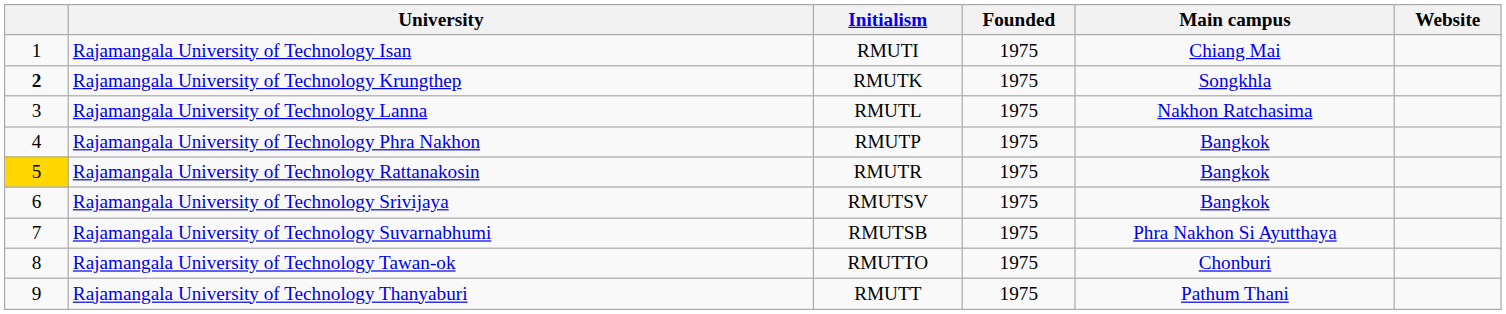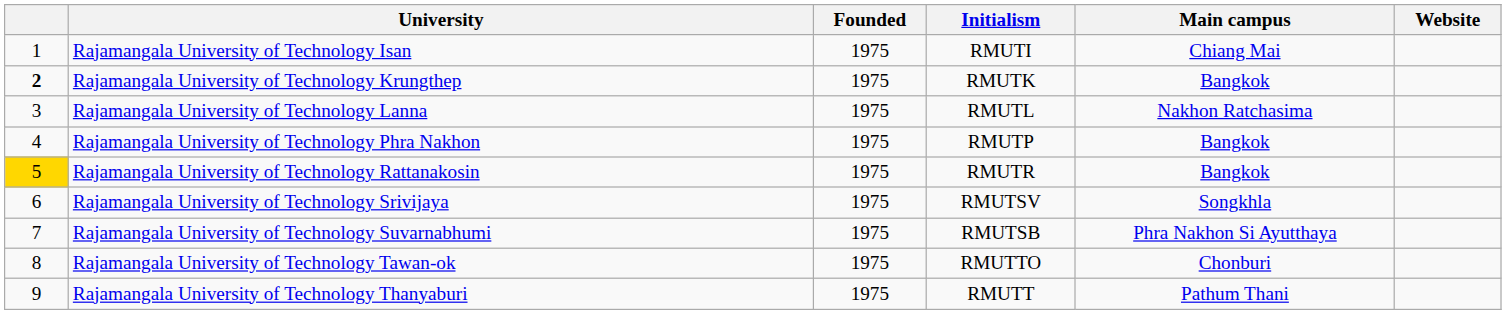 <table class="wikitable sortable">
 <tr>
 <th></th>
 <th>University</th>
+<th>Founded</th>
 <th class="unsortable"><a href='#'>Initialism</a></th>
-<th>Founded</th>
 <th>Main campus</th>
 <th class="unsortable">Website</th>
 </tr>
 <tr>
 <td style="text-align:center; width:3%;">1</td>
 <td style="width:35%;"><a href='#'>Rajamangala University of Technology Isan</a></td>
+<td style="text-align:center; width:5%;">1975</td>
 <td style="text-align:center; width:7%;">RMUTI</td>
-<td style="text-align:center; width:5%;">1975</td>
 <td style="text-align:center; width:15%;"><a href='#'>Chiang Mai</a></td>
 <td style="text-align:center; width:5%;"></td>
 </tr>
 <tr>
 <td style="text-align:center; width:3%;"><strong>2</strong></td>
 <td style="width:35%;"><a href='#'>Rajamangala University of Technology Krungthep</a></td>
+<td style="text-align:center; width:5%;">1975</td>
 <td style="text-align:center; width:7%;">RMUTK</td>
-<td style="text-align:center; width:5%;">1975</td>
-<td style="text-align:center; width:15%;"><a href='#'>Songkhla</a></td>
+<td style="text-align:center; width:15%;"><a href='#'>Bangkok</a></td>
 <td style="text-align:center; width:5%;"></td>
 </tr>
 <tr>
 <td style="text-align:center; width:3%;">3</td>
 <td style="width:35%;"><a href='#'>Rajamangala University of Technology Lanna</a></td>
+<td style="text-align:center; width:5%;">1975</td>
 <td style="text-align:center; width:7%;">RMUTL</td>
-<td style="text-align:center; width:5%;">1975</td>
 <td style="text-align:center; width:15%;"><a href='#'>Nakhon Ratchasima</a></td>
 <td style="text-align:center; width:5%;"></td>
 </tr>
 <tr>
 <td style="text-align:center; width:3%;">4</td>
 <td style="width:35%;"><a href='#'>Rajamangala University of Technology Phra Nakhon</a></td>
+<td style="text-align:center; width:5%;">1975</td>
 <td style="text-align:center; width:7%;">RMUTP</td>
-<td style="text-align:center; width:5%;">1975</td>
 <td style="text-align:center; width:15%;"><a href='#'>Bangkok</a></td>
 <td style="text-align:center; width:5%;"></td>
 </tr>
 <tr>
 <td style="background: gold; text-align:center; width:3%;">5</td>
 <td style="width:35%;"><a href='#'>Rajamangala University of Technology Rattanakosin</a></td>
+<td style="text-align:center; width:5%;">1975</td>
 <td style="text-align:center; width:7%;">RMUTR</td>
-<td style="text-align:center; width:5%;">1975</td>
 <td style="text-align:center; width:15%;"><a href='#'>Bangkok</a></td>
 <td style="text-align:center; width:5%;"></td>
 </tr>
 <tr>
 <td style="text-align:center; width:3%;">6</td>
 <td style="width:35%;"><a href='#'>Rajamangala University of Technology Srivijaya</a></td>
+<td style="text-align:center; width:5%;">1975</td>
 <td style="text-align:center; width:7%;">RMUTSV</td>
-<td style="text-align:center; width:5%;">1975</td>
-<td style="text-align:center; width:15%;"><a href='#'>Bangkok</a></td>
+<td style="text-align:center; width:15%;"><a href='#'>Songkhla</a></td>
 <td style="text-align:center; width:5%;"></td>
 </tr>
 <tr>
 <td style="text-align:center; width:3%;">7</td>
 <td style="width:35%;"><a href='#'>Rajamangala University of Technology Suvarnabhumi</a></td>
+<td style="text-align:center; width:5%;">1975</td>
 <td style="text-align:center; width:7%;">RMUTSB</td>
-<td style="text-align:center; width:5%;">1975</td>
 <td style="text-align:center; width:15%;"><a href='#'>Phra Nakhon Si Ayutthaya</a></td>
 <td style="text-align:center; width:5%;"></td>
 </tr>
 <tr>
 <td style="text-align:center; width:3%;">8</td>
 <td style="width:35%;"><a href='#'>Rajamangala University of Technology Tawan-ok</a></td>
+<td style="text-align:center; width:5%;">1975</td>
 <td style="text-align:center; width:7%;">RMUTTO</td>
-<td style="text-align:center; width:5%;">1975</td>
 <td style="text-align:center; width:15%;"><a href='#'>Chonburi</a></td>
 <td style="text-align:center; width:5%;"></td>
 </tr>
 <tr>
 <td style="text-align:center; width:3%;">9</td>
 <td style="width:35%;"><a href='#'>Rajamangala University of Technology Thanyaburi</a></td>
+<td style="text-align:center; width:5%;">1975</td>
 <td style="text-align:center; width:7%;">RMUTT</td>
-<td style="text-align:center; width:5%;">1975</td>
 <td style="text-align:center; width:15%;"><a href='#'>Pathum Thani</a></td>
 <td style="text-align:center; width:5%;"></td>
 </tr>
 </table>
